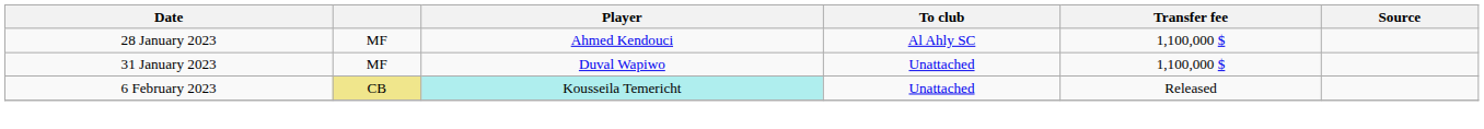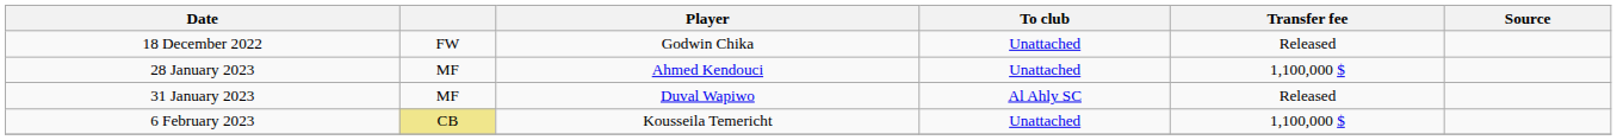 <table class="wikitable sortable" style="width:70%; text-align:center; font-size:85%; text-align:centre;">
 <tr>
 <th>Date</th>
 <th></th>
 <th>Player</th>
 <th>To club</th>
 <th>Transfer fee</th>
 <th>Source</th>
 </tr>
 <tr>
+<td>18 December 2022</td>
+<td>FW</td>
+<td> Godwin Chika</td>
+<td><a href='#'>Unattached</a></td>
+<td>Released</td>
+<td></td>
+</tr>
+<tr>
 <td>28 January 2023</td>
 <td>MF</td>
 <td> <a href='#'>Ahmed Kendouci</a></td>
-<td> <a href='#'>Al Ahly SC</a></td>
+<td><a href='#'>Unattached</a></td>
 <td>1,100,000 <a href='#'>$</a></td>
 <td></td>
 </tr>
 <tr>
 <td>31 January 2023</td>
 <td>MF</td>
 <td> <a href='#'>Duval Wapiwo</a></td>
+<td> <a href='#'>Al Ahly SC</a></td>
+<td>Released</td>
+<td></td>
+</tr>
+<tr>
+<td>6 February 2023</td>
+<td style="background: khaki;">CB</td>
+<td> Kousseila Temericht</td>
 <td><a href='#'>Unattached</a></td>
 <td>1,100,000 <a href='#'>$</a></td>
 <td></td>
 </tr>
 <tr>
-<td>6 February 2023</td>
-<td style="background: khaki;">CB</td>
-<td style="background: paleturquoise;"> Kousseila Temericht</td>
-<td><a href='#'>Unattached</a></td>
-<td>Released</td>
-<td></td>
-</tr>
-<tr>
 </tr>
 </table>
